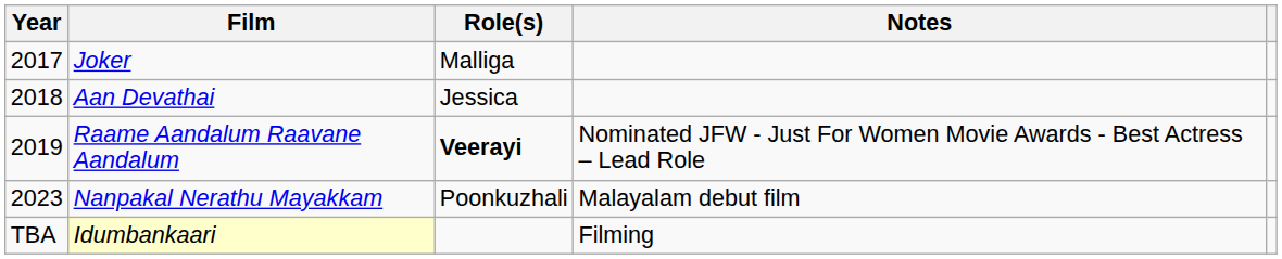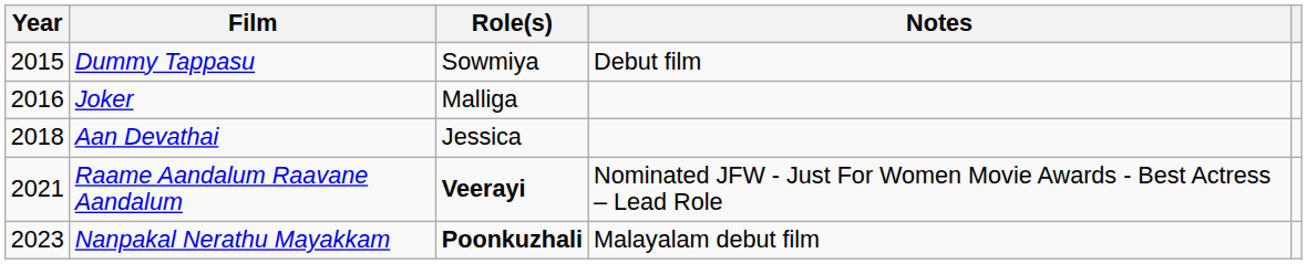 <table class="wikitable sortable">
 <tr>
 <th>Year</th>
 <th>Film</th>
 <th>Role(s)</th>
 <th>Notes</th>
 <th scope="col" class="unsortable"></th>
 </tr>
 <tr>
-<td>2017</td>
+<td>2015</td>
+<td><em><a href='#'>Dummy Tappasu</a></em></td>
+<td>Sowmiya</td>
+<td>Debut film</td>
+<td style="text-align:center;"></td>
+</tr>
+<tr>
+<td>2016</td>
 <td><em><a href='#'>Joker</a></em></td>
 <td>Malliga</td>
 <td></td>
 <td style="text-align:center;"></td>
 </tr>
 <tr>
 <td>2018</td>
 <td><em><a href='#'>Aan Devathai</a></em></td>
 <td>Jessica</td>
 <td></td>
 <td style="text-align:center;"></td>
 </tr>
 <tr>
-<td>2019</td>
+<td>2021</td>
 <td><em><a href='#'>Raame Aandalum Raavane Aandalum</a></em></td>
 <td><strong>Veerayi</strong></td>
 <td>Nominated JFW - Just For Women Movie Awards - Best Actress – Lead Role</td>
 <td style="text-align:center;"></td>
 </tr>
 <tr>
 <td>2023</td>
 <td><em><a href='#'>Nanpakal Nerathu Mayakkam</a></em></td>
-<td>Poonkuzhali</td>
+<td><strong>Poonkuzhali</strong></td>
 <td>Malayalam debut film</td>
 <td style="text-align:center;"></td>
 </tr>
-<tr>
-<td>TBA</td>
-<td style="background:#ffc;"><em>Idumbankaari</em> </td>
-<td></td>
-<td>Filming</td>
-<td style="text-align:center;"></td>
-</tr>
 </table>
